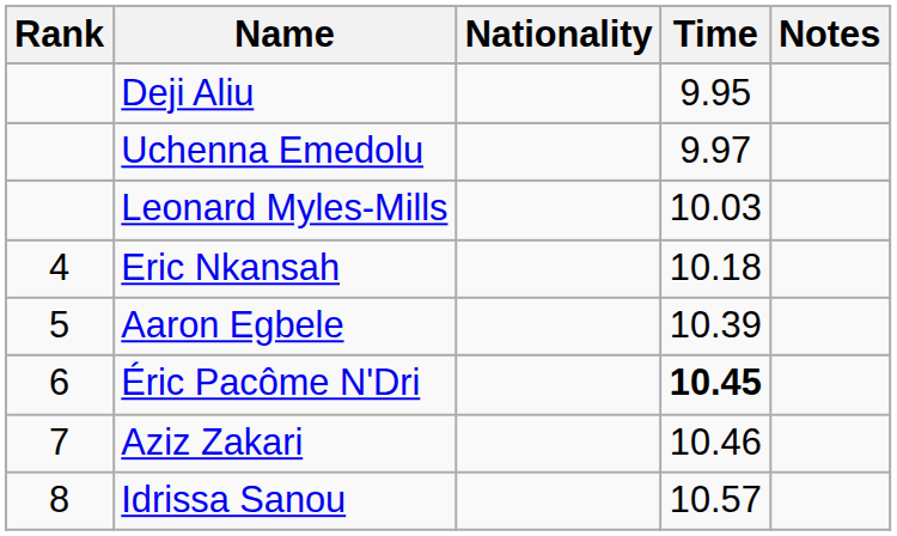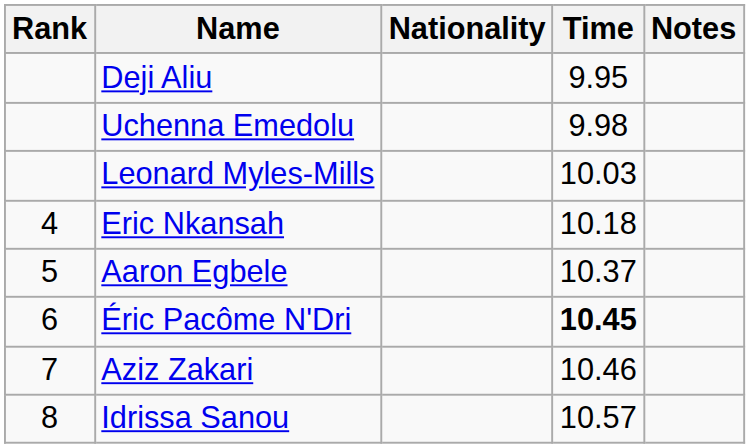 <table class="wikitable sortable" style="text-align:center">
 <tr>
 <th>Rank</th>
 <th>Name</th>
 <th>Nationality</th>
 <th>Time</th>
 <th>Notes</th>
 </tr>
 <tr>
 <td></td>
 <td align=left><a href='#'>Deji Aliu</a></td>
 <td align=left></td>
 <td>9.95</td>
 <td></td>
 </tr>
 <tr>
 <td></td>
 <td align=left><a href='#'>Uchenna Emedolu</a></td>
 <td align=left></td>
-<td>9.97</td>
+<td>9.98</td>
 <td></td>
 </tr>
 <tr>
 <td></td>
 <td align=left><a href='#'>Leonard Myles-Mills</a></td>
 <td align=left></td>
 <td>10.03</td>
 <td></td>
 </tr>
 <tr>
 <td>4</td>
 <td align=left><a href='#'>Eric Nkansah</a></td>
 <td align=left></td>
 <td>10.18</td>
 <td></td>
 </tr>
 <tr>
 <td>5</td>
 <td align=left><a href='#'>Aaron Egbele</a></td>
 <td align=left></td>
-<td>10.39</td>
+<td>10.37</td>
 <td></td>
 </tr>
 <tr>
 <td>6</td>
 <td align=left><a href='#'>Éric Pacôme N'Dri</a></td>
 <td align=left></td>
 <td><strong>10.45</strong></td>
 <td></td>
 </tr>
 <tr>
 <td>7</td>
 <td align=left><a href='#'>Aziz Zakari</a></td>
 <td align=left></td>
 <td>10.46</td>
 <td></td>
 </tr>
 <tr>
 <td>8</td>
 <td align=left><a href='#'>Idrissa Sanou</a></td>
 <td align=left></td>
 <td>10.57</td>
 <td></td>
 </tr>
 </table>
